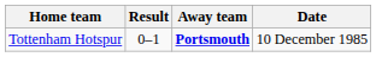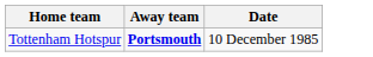 <table class="wikitable" style="text-align: center">
 <tr>
 <th>Home team</th>
-<th>Result</th>
 <th>Away team</th>
 <th>Date</th>
 </tr>
 <tr>
 <td><a href='#'>Tottenham Hotspur</a></td>
-<td>0–1</td>
 <td><strong><a href='#'>Portsmouth</a></strong></td>
 <td>10 December 1985</td>
 </tr>
 </table>
